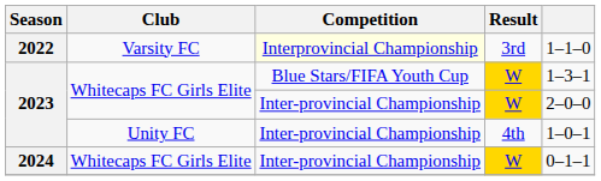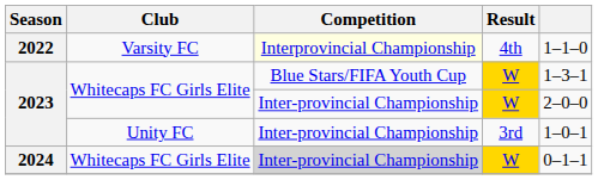 <table class="wikitable sortable" style="text-align:center">
 <tr>
 <th>Season</th>
 <th>Club</th>
 <th>Competition</th>
 <th>Result</th>
 <th></th>
 </tr>
 <tr>
 <th>2022</th>
 <td><a href='#'>Varsity FC</a></td>
 <td style="background: lightyellow;"><a href='#'>Interprovincial Championship</a></td>
-<td><a href='#'>3rd</a></td>
+<td><a href='#'>4th</a></td>
 <td>1–1–0</td>
 </tr>
 <tr>
 <th rowspan=3>2023</th>
 <td rowspan=2><a href='#'>Whitecaps FC Girls Elite</a></td>
 <td><a href='#'>Blue Stars/FIFA Youth Cup</a></td>
 <td bgcolor=gold><a href='#'>W</a></td>
 <td>1–3–1</td>
 </tr>
 <tr>
 <td><a href='#'>Inter-provincial Championship</a></td>
 <td bgcolor=gold><a href='#'>W</a></td>
 <td>2–0–0</td>
 </tr>
 <tr>
 <td><a href='#'>Unity FC</a></td>
 <td><a href='#'>Inter-provincial Championship</a></td>
-<td><a href='#'>4th</a></td>
+<td><a href='#'>3rd</a></td>
 <td>1–0–1</td>
 </tr>
 <tr>
 <th>2024</th>
 <td><a href='#'>Whitecaps FC Girls Elite</a></td>
-<td><a href='#'>Inter-provincial Championship</a></td>
+<td style="background: lightgrey;"><a href='#'>Inter-provincial Championship</a></td>
 <td bgcolor=gold><a href='#'>W</a></td>
 <td>0–1–1</td>
 </tr>
 <tr>
 </tr>
 </table>
